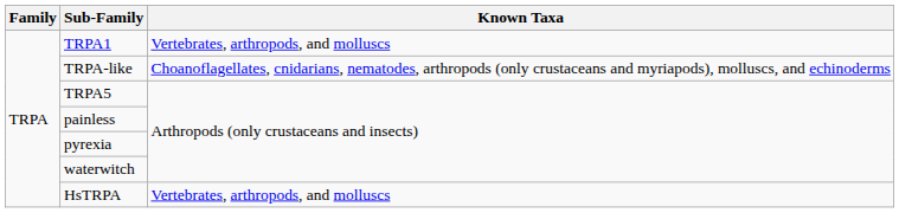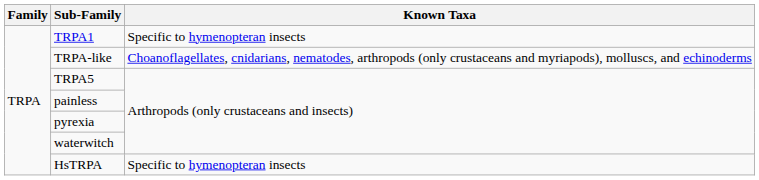 <table class="wikitable">
 <tr>
 <th>Family</th>
 <th>Sub-Family</th>
 <th>Known Taxa</th>
 </tr>
 <tr>
 <td rowspan="7">TRPA</td>
 <td><a href='#'>TRPA1</a></td>
-<td><a href='#'>Vertebrates</a>, <a href='#'>arthropods</a>, and <a href='#'>molluscs</a></td>
+<td>Specific to <a href='#'>hymenopteran</a> insects</td>
 </tr>
 <tr>
 <td>TRPA-like</td>
 <td><a href='#'>Choanoflagellates</a>, <a href='#'>cnidarians</a>, <a href='#'>nematodes</a>, arthropods (only crustaceans and myriapods), molluscs, and <a href='#'>echinoderms</a></td>
 </tr>
 <tr>
 <td>TRPA5</td>
 <td rowspan="4">Arthropods (only crustaceans and insects)</td>
 </tr>
 <tr>
 <td>painless</td>
 </tr>
 <tr>
 <td>pyrexia</td>
 </tr>
 <tr>
 <td>waterwitch</td>
 </tr>
 <tr>
 <td>HsTRPA</td>
-<td><a href='#'>Vertebrates</a>, <a href='#'>arthropods</a>, and <a href='#'>molluscs</a></td>
+<td>Specific to <a href='#'>hymenopteran</a> insects</td>
 </tr>
 </table>
